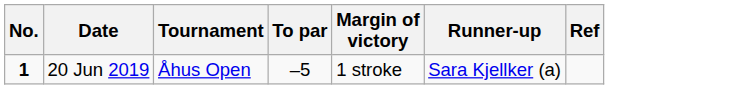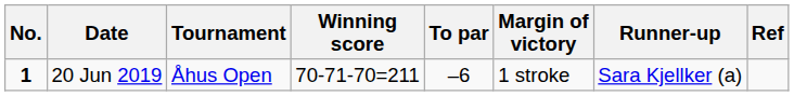 <table class="wikitable" style="font-size:95%;">
 <tr>
 <th>No.</th>
 <th>Date</th>
 <th>Tournament</th>
+<th>Winning<br>score</th>
 <th>To par</th>
 <th>Margin of<br>victory</th>
 <th>Runner-up</th>
 <th>Ref</th>
 </tr>
 <tr>
 <td align=center><strong>1</strong></td>
 <td align=right>20 Jun <a href='#'>2019</a></td>
 <td><a href='#'>Åhus Open</a></td>
-<td align=center>–5</td>
+<td align=right>70-71-70=211</td>
+<td align=center>–6</td>
 <td>1 stroke</td>
 <td> <a href='#'>Sara Kjellker</a> (a)</td>
 <td></td>
 </tr>
 </table>
